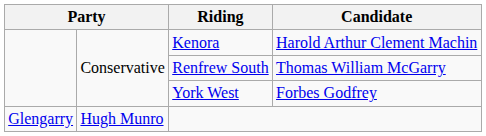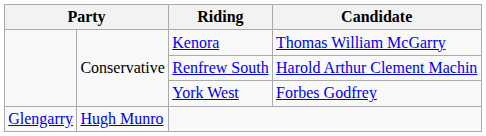 <table class="wikitable" style="text-align:left;">
 <tr>
 <th colspan="2">Party</th>
 <th>Riding</th>
 <th>Candidate</th>
 </tr>
 <tr>
 <td rowspan="3" > </td>
 <td rowspan="3">Conservative</td>
 <td><a href='#'>Kenora</a></td>
-<td><a href='#'>Harold Arthur Clement Machin</a></td>
+<td><a href='#'>Thomas William McGarry</a></td>
 </tr>
 <tr>
 <td><a href='#'>Renfrew South</a></td>
-<td><a href='#'>Thomas William McGarry</a></td>
+<td><a href='#'>Harold Arthur Clement Machin</a></td>
 </tr>
 <tr>
 <td><a href='#'>York West</a></td>
 <td><a href='#'>Forbes Godfrey</a></td>
 </tr>
 <tr>
 <td><a href='#'>Glengarry</a></td>
 <td><a href='#'>Hugh Munro</a></td>
 </tr>
 </table>
